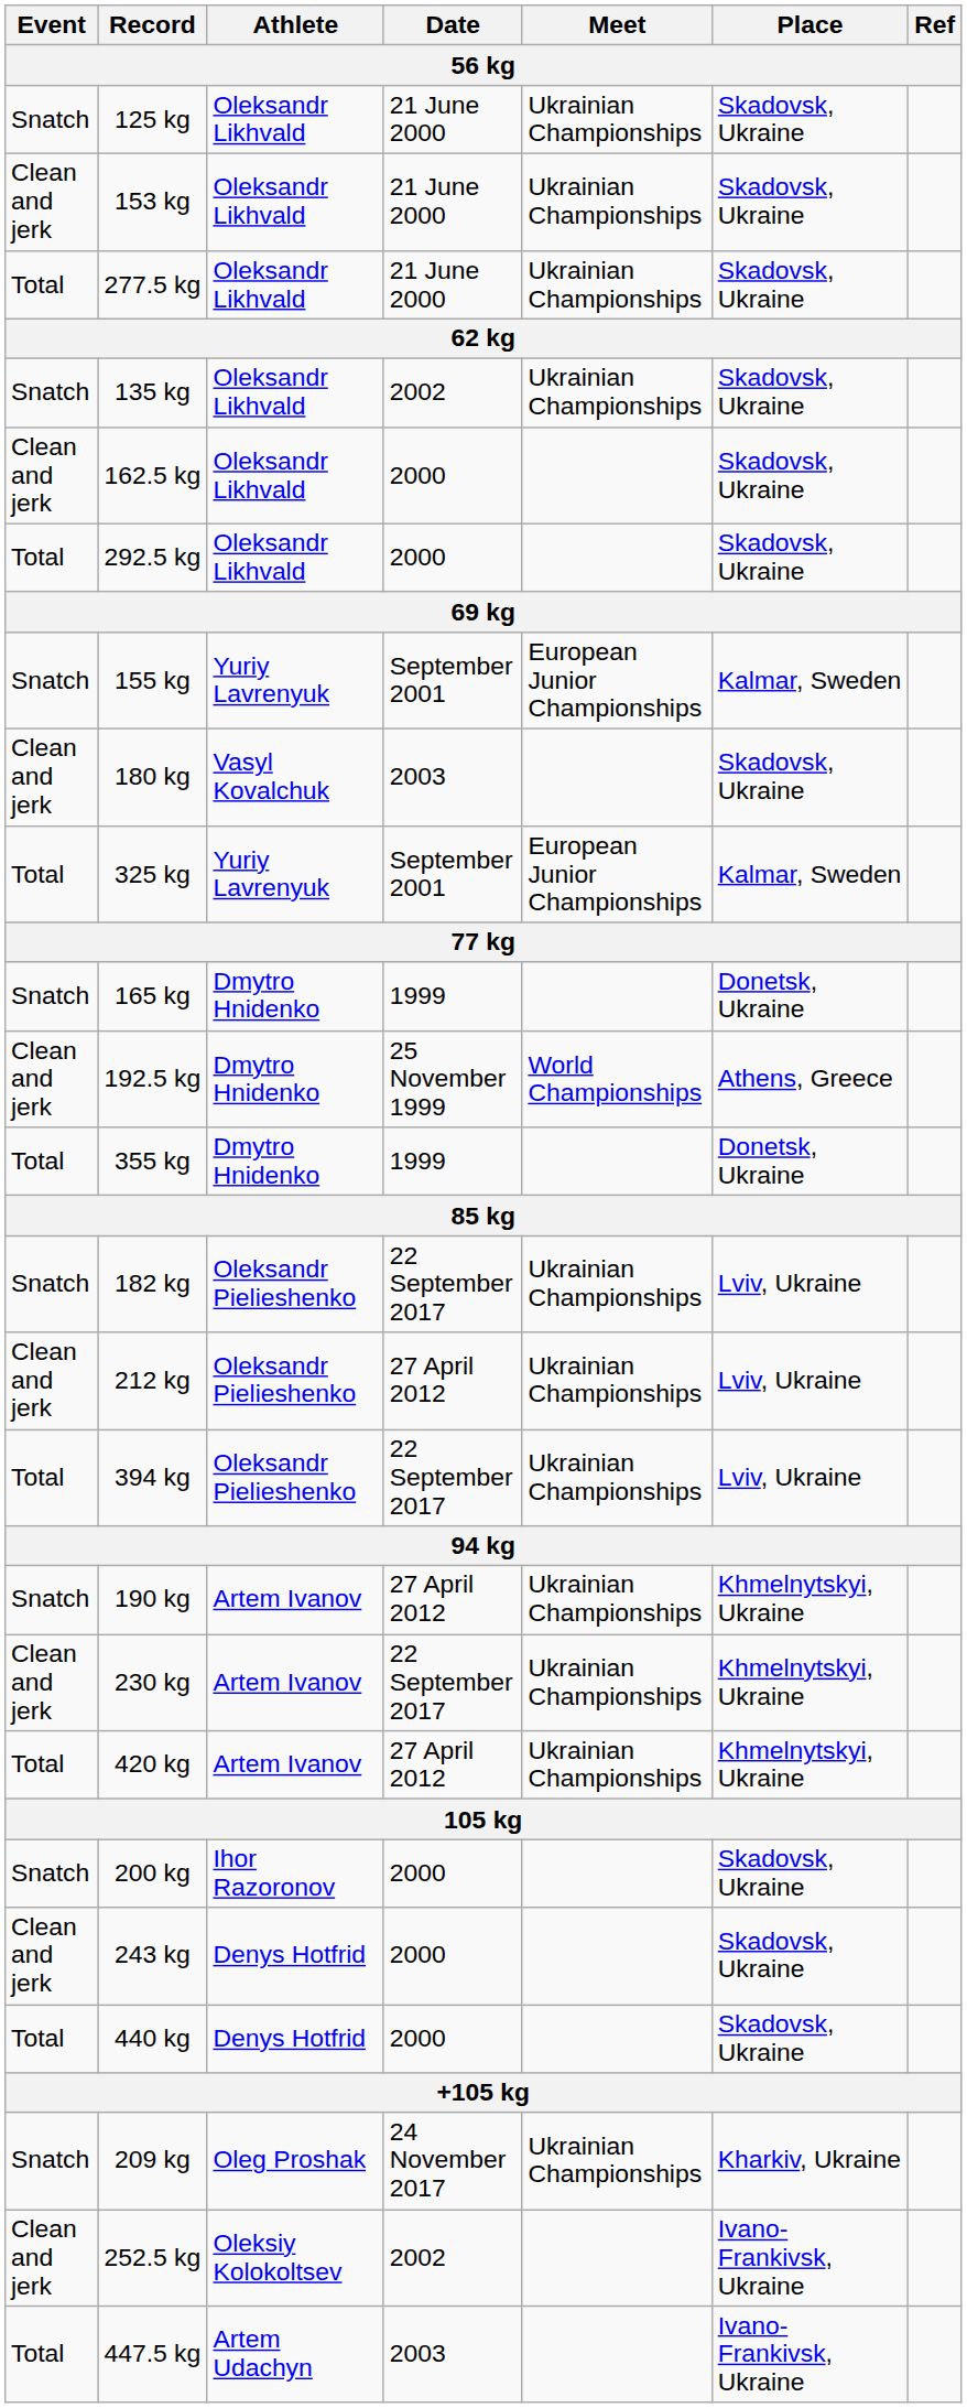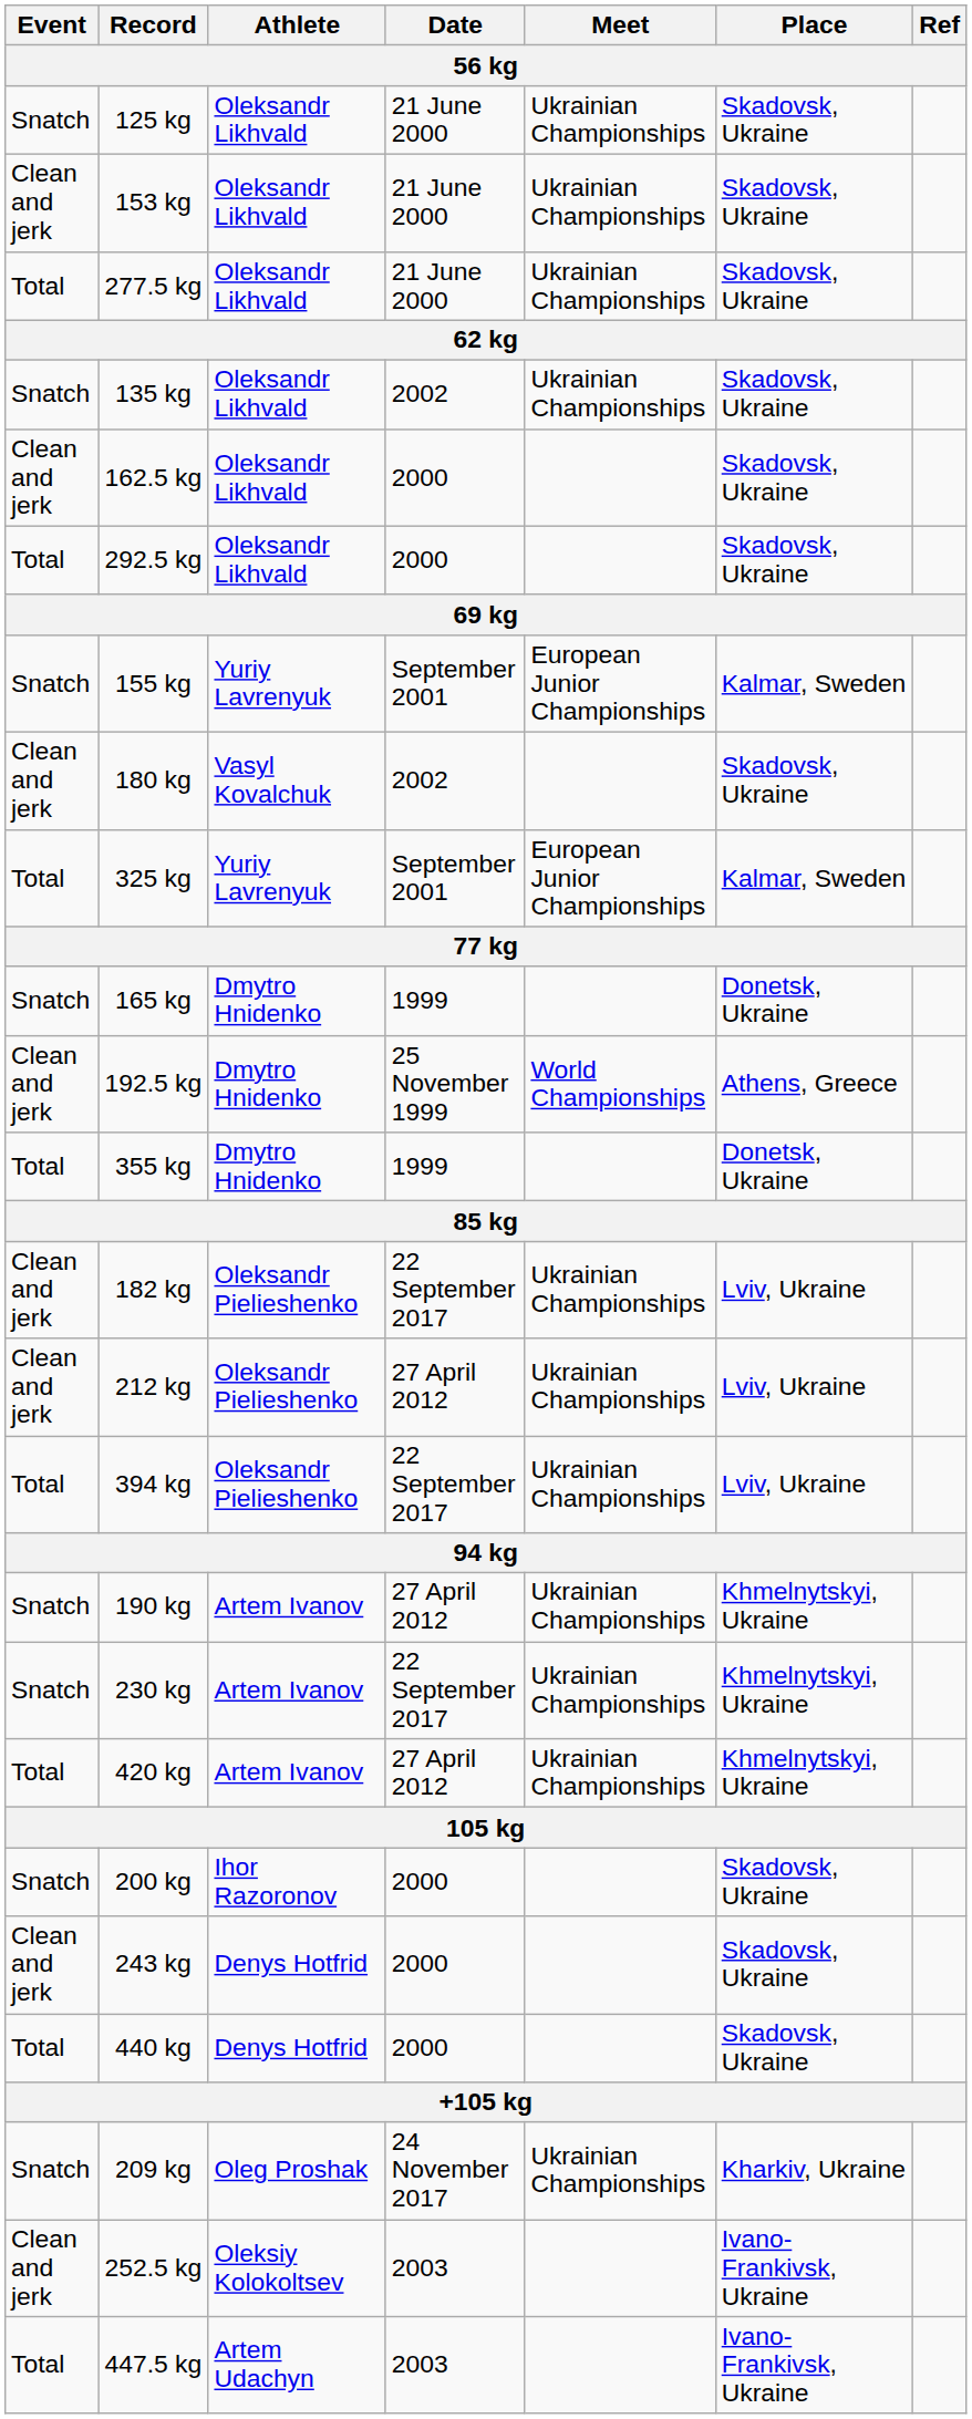 <table class="wikitable">
 <tr>
 <th width=9%>Event</th>
 <th width=6%>Record</th>
 <th width=18%>Athlete</th>
 <th width=14%>Date</th>
 <th width=18%>Meet</th>
 <th width=20%>Place</th>
 <th width=3%>Ref</th>
 </tr>
 <tr bgcolor="#DDDDDD">
 <th colspan=7>56 kg</th>
 </tr>
 <tr>
 <td>Snatch</td>
 <td align="center">125 kg</td>
 <td><a href='#'>Oleksandr Likhvald</a></td>
 <td>21 June 2000</td>
 <td>Ukrainian Championships</td>
 <td><a href='#'>Skadovsk</a>, Ukraine</td>
 <td></td>
 </tr>
 <tr>
 <td>Clean and jerk</td>
 <td align="center">153 kg</td>
 <td><a href='#'>Oleksandr Likhvald</a></td>
 <td>21 June 2000</td>
 <td>Ukrainian Championships</td>
 <td><a href='#'>Skadovsk</a>, Ukraine</td>
 <td></td>
 </tr>
 <tr>
 <td>Total</td>
 <td align="center">277.5 kg</td>
 <td><a href='#'>Oleksandr Likhvald</a></td>
 <td>21 June 2000</td>
 <td>Ukrainian Championships</td>
 <td><a href='#'>Skadovsk</a>, Ukraine</td>
 <td></td>
 </tr>
 <tr bgcolor="#DDDDDD">
 <th colspan=7>62 kg</th>
 </tr>
 <tr>
 <td>Snatch</td>
 <td align="center">135 kg</td>
 <td><a href='#'>Oleksandr Likhvald</a></td>
 <td>2002</td>
 <td>Ukrainian Championships</td>
 <td><a href='#'>Skadovsk</a>, Ukraine</td>
 <td></td>
 </tr>
 <tr>
 <td>Clean and jerk</td>
 <td align="center">162.5 kg</td>
 <td><a href='#'>Oleksandr Likhvald</a></td>
 <td>2000</td>
 <td></td>
 <td><a href='#'>Skadovsk</a>, Ukraine</td>
 <td></td>
 </tr>
 <tr>
 <td>Total</td>
 <td align="center">292.5 kg</td>
 <td><a href='#'>Oleksandr Likhvald</a></td>
 <td>2000</td>
 <td></td>
 <td><a href='#'>Skadovsk</a>, Ukraine</td>
 <td></td>
 </tr>
 <tr bgcolor="#DDDDDD">
 <th colspan=7>69 kg</th>
 </tr>
 <tr>
 <td>Snatch</td>
 <td align="center">155 kg</td>
 <td><a href='#'>Yuriy Lavrenyuk</a></td>
 <td>September 2001</td>
 <td>European Junior Championships</td>
 <td><a href='#'>Kalmar</a>, Sweden</td>
 <td></td>
 </tr>
 <tr>
 <td>Clean and jerk</td>
 <td align="center">180 kg</td>
 <td><a href='#'>Vasyl Kovalchuk</a></td>
-<td>2003</td>
+<td>2002</td>
 <td></td>
 <td><a href='#'>Skadovsk</a>, Ukraine</td>
 <td></td>
 </tr>
 <tr>
 <td>Total</td>
 <td align="center">325 kg</td>
 <td><a href='#'>Yuriy Lavrenyuk</a></td>
 <td>September 2001</td>
 <td>European Junior Championships</td>
 <td><a href='#'>Kalmar</a>, Sweden</td>
 <td></td>
 </tr>
 <tr bgcolor="#DDDDDD">
 <th colspan=7>77 kg</th>
 </tr>
 <tr>
 <td>Snatch</td>
 <td align="center">165 kg</td>
 <td><a href='#'>Dmytro Hnidenko</a></td>
 <td>1999</td>
 <td></td>
 <td><a href='#'>Donetsk</a>, Ukraine</td>
 <td></td>
 </tr>
 <tr>
 <td>Clean and jerk</td>
 <td align="center">192.5 kg</td>
 <td><a href='#'>Dmytro Hnidenko</a></td>
 <td>25 November 1999</td>
 <td><a href='#'>World Championships</a></td>
 <td><a href='#'>Athens</a>, Greece</td>
 <td></td>
 </tr>
 <tr>
 <td>Total</td>
 <td align="center">355 kg</td>
 <td><a href='#'>Dmytro Hnidenko</a></td>
 <td>1999</td>
 <td></td>
 <td><a href='#'>Donetsk</a>, Ukraine</td>
 <td></td>
 </tr>
 <tr bgcolor="#DDDDDD">
 <th colspan=7>85 kg</th>
 </tr>
 <tr>
-<td>Snatch</td>
+<td>Clean and jerk</td>
 <td align="center">182 kg</td>
 <td><a href='#'>Oleksandr Pielieshenko</a></td>
 <td>22 September 2017</td>
 <td>Ukrainian Championships</td>
 <td><a href='#'>Lviv</a>, Ukraine</td>
 <td></td>
 </tr>
 <tr>
 <td>Clean and jerk</td>
 <td align="center">212 kg</td>
 <td><a href='#'>Oleksandr Pielieshenko</a></td>
 <td>27 April 2012</td>
 <td>Ukrainian Championships</td>
 <td><a href='#'>Lviv</a>, Ukraine</td>
 <td></td>
 </tr>
 <tr>
 <td>Total</td>
 <td align="center">394 kg</td>
 <td><a href='#'>Oleksandr Pielieshenko</a></td>
 <td>22 September 2017</td>
 <td>Ukrainian Championships</td>
 <td><a href='#'>Lviv</a>, Ukraine</td>
 <td></td>
 </tr>
 <tr bgcolor="#DDDDDD">
 <th colspan=7>94 kg</th>
 </tr>
 <tr>
 <td>Snatch</td>
 <td align="center">190 kg</td>
 <td><a href='#'>Artem Ivanov</a></td>
 <td>27 April 2012</td>
 <td>Ukrainian Championships</td>
 <td><a href='#'>Khmelnytskyi</a>, Ukraine</td>
 <td></td>
 </tr>
 <tr>
-<td>Clean and jerk</td>
+<td>Snatch</td>
 <td align="center">230 kg</td>
 <td><a href='#'>Artem Ivanov</a></td>
 <td>22 September 2017</td>
 <td>Ukrainian Championships</td>
 <td><a href='#'>Khmelnytskyi</a>, Ukraine</td>
 <td></td>
 </tr>
 <tr>
 <td>Total</td>
 <td align="center">420 kg</td>
 <td><a href='#'>Artem Ivanov</a></td>
 <td>27 April 2012</td>
 <td>Ukrainian Championships</td>
 <td><a href='#'>Khmelnytskyi</a>, Ukraine</td>
 <td></td>
 </tr>
 <tr bgcolor="#DDDDDD">
 <th colspan=7>105 kg</th>
 </tr>
 <tr>
 <td>Snatch</td>
 <td align="center">200 kg</td>
 <td><a href='#'>Ihor Razoronov</a></td>
 <td>2000</td>
 <td></td>
 <td><a href='#'>Skadovsk</a>, Ukraine</td>
 <td></td>
 </tr>
 <tr>
 <td>Clean and jerk</td>
 <td align="center">243 kg</td>
 <td><a href='#'>Denys Hotfrid</a></td>
 <td>2000</td>
 <td></td>
 <td><a href='#'>Skadovsk</a>, Ukraine</td>
 <td></td>
 </tr>
 <tr>
 <td>Total</td>
 <td align="center">440 kg</td>
 <td><a href='#'>Denys Hotfrid</a></td>
 <td>2000</td>
 <td></td>
 <td><a href='#'>Skadovsk</a>, Ukraine</td>
 <td></td>
 </tr>
 <tr bgcolor="#DDDDDD">
 <th colspan=7>+105 kg</th>
 </tr>
 <tr>
 <td>Snatch</td>
 <td align="center">209 kg</td>
 <td><a href='#'>Oleg Proshak</a></td>
 <td>24 November 2017</td>
 <td>Ukrainian Championships</td>
 <td><a href='#'>Kharkiv</a>, Ukraine</td>
 <td></td>
 </tr>
 <tr>
 <td>Clean and jerk</td>
 <td align="center">252.5 kg</td>
 <td><a href='#'>Oleksiy Kolokoltsev</a></td>
-<td>2002</td>
+<td>2003</td>
 <td></td>
 <td><a href='#'>Ivano-Frankivsk</a>, Ukraine</td>
 <td></td>
 </tr>
 <tr>
 <td>Total</td>
 <td align="center">447.5 kg</td>
 <td><a href='#'>Artem Udachyn</a></td>
 <td>2003</td>
 <td></td>
 <td><a href='#'>Ivano-Frankivsk</a>, Ukraine</td>
 <td></td>
 </tr>
 </table>
